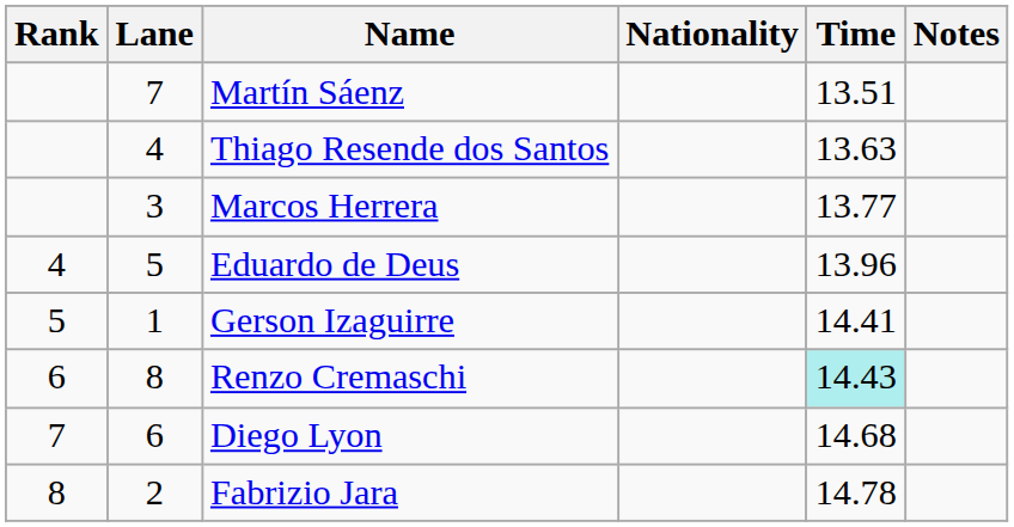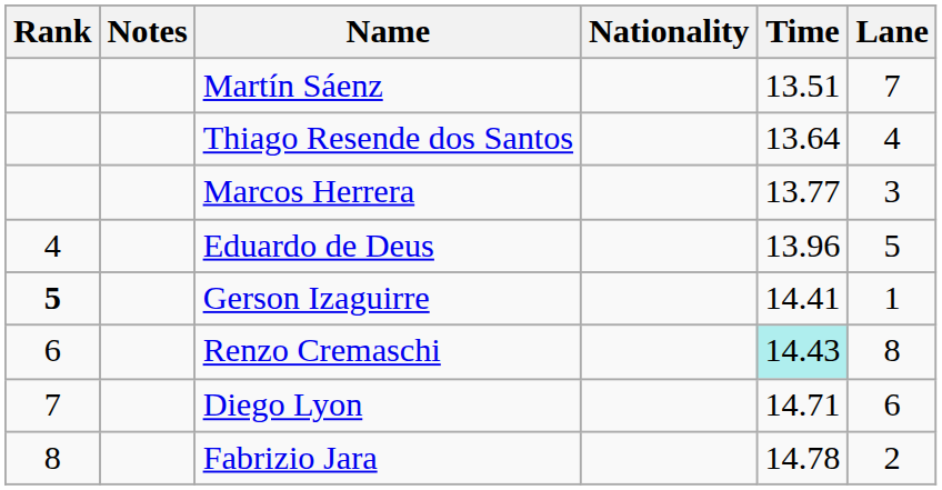 <table class="wikitable sortable" style="text-align:center">
 <tr>
 <th>Rank</th>
-<th>Lane</th>
+<th>Notes</th>
 <th>Name</th>
 <th>Nationality</th>
 <th>Time</th>
-<th>Notes</th>
+<th>Lane</th>
 </tr>
 <tr>
 <td></td>
-<td>7</td>
+<td></td>
 <td align=left><a href='#'>Martín Sáenz</a></td>
 <td align=left></td>
 <td>13.51</td>
-<td></td>
+<td>7</td>
 </tr>
 <tr>
 <td></td>
-<td>4</td>
+<td></td>
 <td align=left><a href='#'>Thiago Resende dos Santos</a></td>
 <td align=left></td>
-<td>13.63</td>
-<td></td>
+<td>13.64</td>
+<td>4</td>
 </tr>
 <tr>
 <td></td>
-<td>3</td>
+<td></td>
 <td align=left><a href='#'>Marcos Herrera</a></td>
 <td align=left></td>
 <td>13.77</td>
-<td></td>
+<td>3</td>
 </tr>
 <tr>
 <td>4</td>
-<td>5</td>
+<td></td>
 <td align=left><a href='#'>Eduardo de Deus</a></td>
 <td align=left></td>
 <td>13.96</td>
-<td></td>
+<td>5</td>
 </tr>
 <tr>
-<td>5</td>
-<td>1</td>
+<td><strong>5</strong></td>
+<td></td>
 <td align=left><a href='#'>Gerson Izaguirre</a></td>
 <td align=left></td>
 <td>14.41</td>
-<td></td>
+<td>1</td>
 </tr>
 <tr>
 <td>6</td>
-<td>8</td>
+<td></td>
 <td align=left><a href='#'>Renzo Cremaschi</a></td>
 <td align=left></td>
 <td style="background: paleturquoise;">14.43</td>
-<td></td>
+<td>8</td>
 </tr>
 <tr>
 <td>7</td>
-<td>6</td>
+<td></td>
 <td align=left><a href='#'>Diego Lyon</a></td>
 <td align=left></td>
-<td>14.68</td>
-<td></td>
+<td>14.71</td>
+<td>6</td>
 </tr>
 <tr>
 <td>8</td>
-<td>2</td>
+<td></td>
 <td align=left><a href='#'>Fabrizio Jara</a></td>
 <td align=left></td>
 <td>14.78</td>
-<td></td>
+<td>2</td>
 </tr>
 </table>
